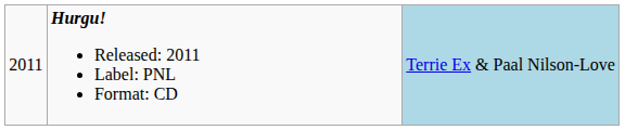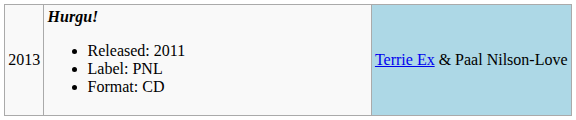 <table class="wikitable">
 <tr ! Year !! style="width:225px;"|Title !! style="width:225px;"|Notes>
 </tr>
 <tr>
-<td>2011</td>
+<td>2013</td>
 <td style="width:20em"><strong><em>Hurgu!</em></strong><br><ul><li>Released: 2011</li><li>Label: PNL </li><li>Format: CD</li></ul></td>
 <td style="background: lightblue;"><a href='#'>Terrie Ex</a> & Paal Nilson-Love</td>
 </tr>
 </table>
